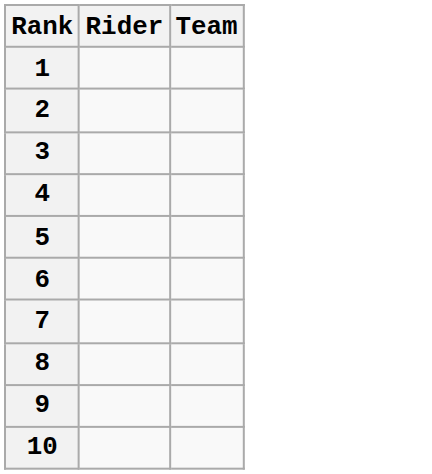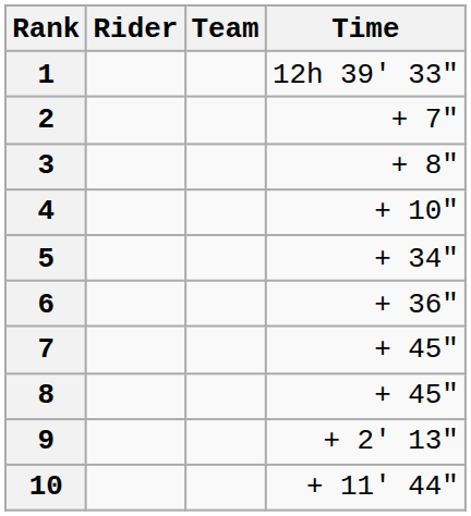 <table class="wikitable" margin-bottom:0;">
 <tr>
 <th scope="col">Rank</th>
 <th scope="col">Rider</th>
 <th scope="col">Team</th>
+<th scope="col">Time</th>
 </tr>
 <tr>
 <th scope="row">1</th>
 <td> </td>
 <td></td>
+<td align="right">12h 39' 33"</td>
 </tr>
 <tr>
 <th scope="row">2</th>
 <td></td>
 <td></td>
+<td align="right">+ 7"</td>
 </tr>
 <tr>
 <th scope="row">3</th>
 <td></td>
 <td></td>
+<td align="right">+ 8"</td>
 </tr>
 <tr>
 <th scope="row">4</th>
 <td></td>
 <td></td>
+<td align="right">+ 10"</td>
 </tr>
 <tr>
 <th scope="row">5</th>
 <td></td>
 <td></td>
+<td align="right">+ 34"</td>
 </tr>
 <tr>
 <th scope="row">6</th>
 <td></td>
 <td></td>
+<td align="right">+ 36"</td>
 </tr>
 <tr>
 <th scope="row">7</th>
 <td></td>
 <td></td>
+<td align="right">+ 45"</td>
 </tr>
 <tr>
 <th scope="row">8</th>
 <td></td>
 <td></td>
+<td align="right">+ 45"</td>
 </tr>
 <tr>
 <th scope="row">9</th>
 <td></td>
 <td></td>
+<td align="right">+ 2' 13"</td>
 </tr>
 <tr>
 <th scope="row">10</th>
 <td></td>
 <td></td>
+<td align="right">+ 11' 44"</td>
 </tr>
 </table>
